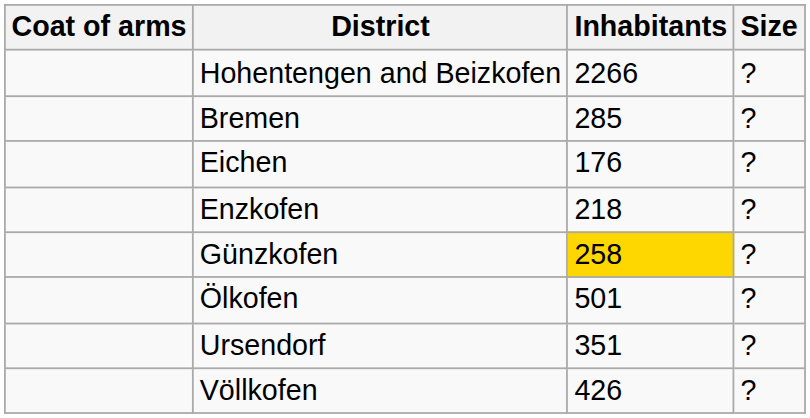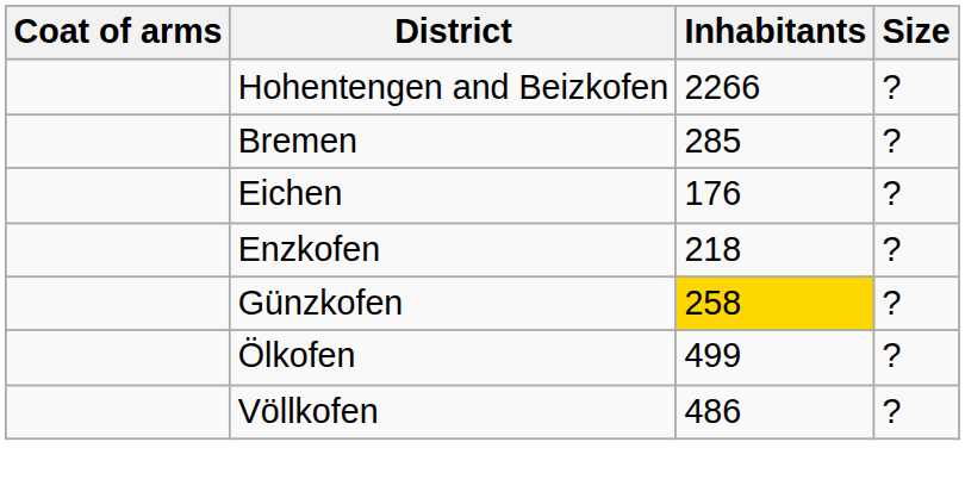 <table class="wikitable">
 <tr>
 <th>Coat of arms</th>
 <th>District</th>
 <th>Inhabitants</th>
 <th>Size</th>
 </tr>
 <tr>
 <td></td>
 <td>Hohentengen and Beizkofen</td>
 <td>2266</td>
 <td>?</td>
 </tr>
 <tr>
 <td></td>
 <td>Bremen</td>
 <td>285</td>
 <td>?</td>
 </tr>
 <tr>
 <td></td>
 <td>Eichen</td>
 <td>176</td>
 <td>?</td>
 </tr>
 <tr>
 <td></td>
 <td>Enzkofen</td>
 <td>218</td>
 <td>?</td>
 </tr>
 <tr>
 <td></td>
 <td>Günzkofen</td>
 <td style="background: gold;">258</td>
 <td>?</td>
 </tr>
 <tr>
 <td></td>
 <td>Ölkofen</td>
-<td>501</td>
-<td>?</td>
-</tr>
-<tr>
-<td></td>
-<td>Ursendorf</td>
-<td>351</td>
+<td>499</td>
 <td>?</td>
 </tr>
 <tr>
 <td></td>
 <td>Völlkofen</td>
-<td>426</td>
+<td>486</td>
 <td>?</td>
 </tr>
 </table>
